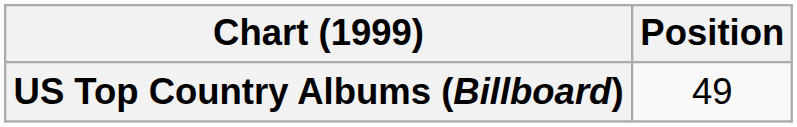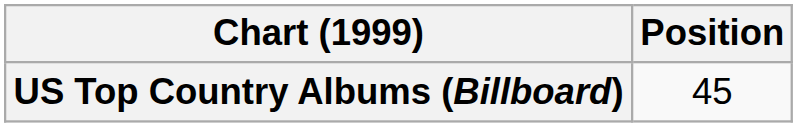 <table class="wikitable plainrowheaders" style="text-align:center">
 <tr>
 <th scope="col">Chart (1999)</th>
 <th scope="col">Position</th>
 </tr>
 <tr>
 <th scope="row">US Top Country Albums (<em>Billboard</em>)</th>
-<td>49</td>
+<td>45</td>
 </tr>
 </table>
